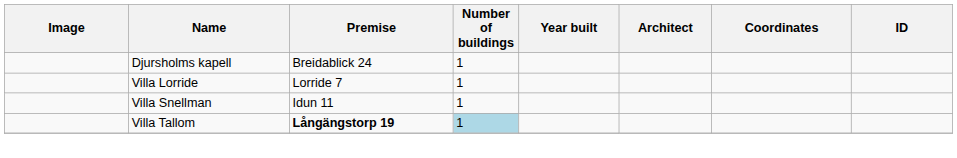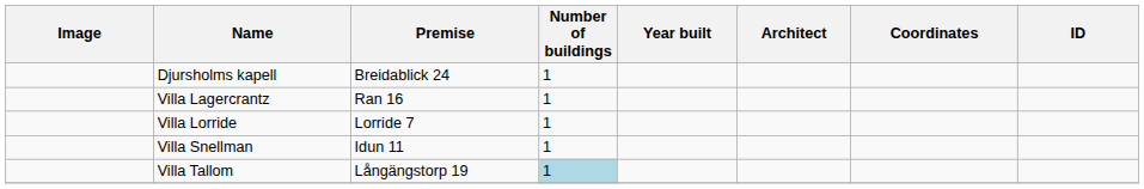 <table class="wikitable" width="95%">
 <tr>
 <th width="150">Image</th>
 <th>Name</th>
 <th>Premise</th>
 <th width="75">Number of<br>buildings</th>
 <th width="120">Year built</th>
 <th>Architect</th>
 <th width="170">Coordinates</th>
 <th width="120">ID</th>
 </tr>
 <tr>
 <td></td>
 <td>Djursholms kapell</td>
 <td>Breidablick 24</td>
+<td>1</td>
+<td></td>
+<td></td>
+<td></td>
+<td></td>
+</tr>
+<tr>
+<td></td>
+<td>Villa Lagercrantz</td>
+<td>Ran 16</td>
 <td>1</td>
 <td></td>
 <td></td>
 <td></td>
 <td></td>
 </tr>
 <tr>
 <td></td>
 <td>Villa Lorride</td>
 <td>Lorride 7</td>
 <td>1</td>
 <td></td>
 <td></td>
 <td></td>
 <td></td>
 </tr>
 <tr>
 <td></td>
 <td>Villa Snellman</td>
 <td>Idun 11</td>
 <td>1</td>
 <td></td>
 <td></td>
 <td></td>
 <td></td>
 </tr>
 <tr>
 <td></td>
 <td>Villa Tallom</td>
-<td><strong>Långängstorp 19</strong></td>
+<td>Långängstorp 19</td>
 <td style="background: lightblue;">1</td>
 <td></td>
 <td></td>
 <td></td>
 <td></td>
 </tr>
 <tr>
 </tr>
 </table>
